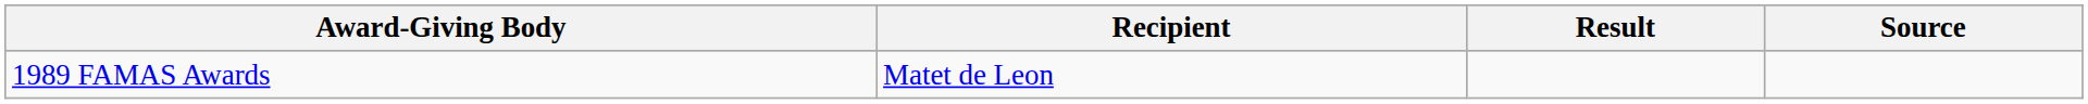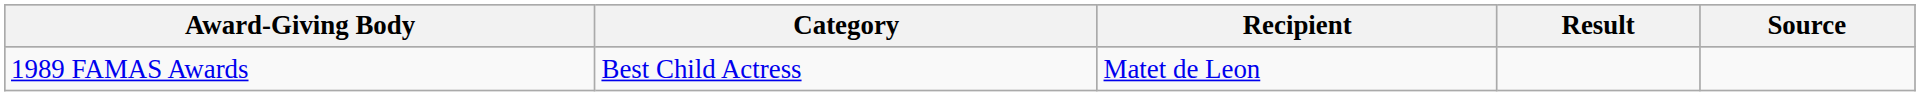 <table | width="90%" class="wikitable sortable">
 <tr>
 <th>Award-Giving Body</th>
+<th>Category</th>
 <th>Recipient</th>
 <th>Result</th>
 <th>Source</th>
 </tr>
 <tr>
 <td><a href='#'>1989 FAMAS Awards</a></td>
+<td><a href='#'>Best Child Actress</a></td>
 <td><a href='#'>Matet de Leon</a></td>
 <td></td>
 <td></td>
 </tr>
 </table>
